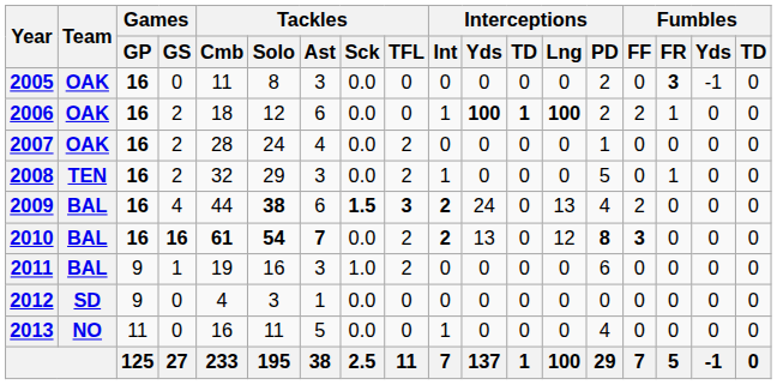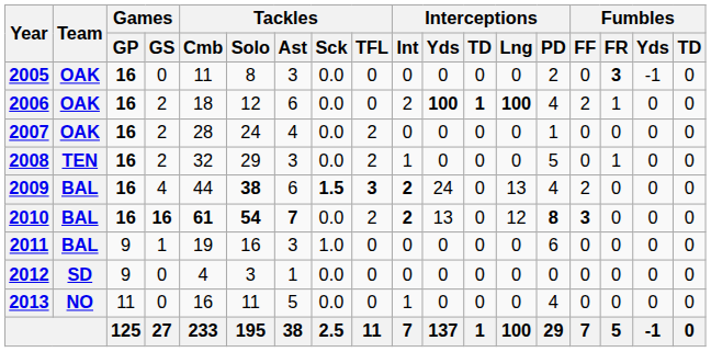 <table class="wikitable" style="text-align:center">
 <tr>
 <th rowspan="2">Year</th>
 <th rowspan="2">Team</th>
 <th colspan="2">Games</th>
 <th colspan="5">Tackles</th>
 <th colspan="5">Interceptions</th>
 <th colspan="4">Fumbles</th>
 </tr>
 <tr>
 <th>GP</th>
 <th>GS</th>
 <th>Cmb</th>
 <th>Solo</th>
 <th>Ast</th>
 <th>Sck</th>
 <th>TFL</th>
 <th>Int</th>
 <th>Yds</th>
 <th>TD</th>
 <th>Lng</th>
 <th>PD</th>
 <th>FF</th>
 <th>FR</th>
 <th>Yds</th>
 <th>TD</th>
 </tr>
 <tr>
 <th><a href='#'>2005</a></th>
 <th><a href='#'>OAK</a></th>
 <td><strong>16</strong></td>
 <td>0</td>
 <td>11</td>
 <td>8</td>
 <td>3</td>
 <td>0.0</td>
 <td>0</td>
 <td>0</td>
 <td>0</td>
 <td>0</td>
 <td>0</td>
 <td>2</td>
 <td>0</td>
 <td><strong>3</strong></td>
 <td>-1</td>
 <td>0</td>
 </tr>
 <tr>
 <th><a href='#'>2006</a></th>
 <th><a href='#'>OAK</a></th>
 <td><strong>16</strong></td>
 <td>2</td>
 <td>18</td>
 <td>12</td>
 <td>6</td>
 <td>0.0</td>
 <td>0</td>
-<td>1</td>
+<td>2</td>
 <td><strong>100</strong></td>
 <td><strong>1</strong></td>
 <td><strong>100</strong></td>
-<td>2</td>
+<td>4</td>
 <td>2</td>
 <td>1</td>
 <td>0</td>
 <td>0</td>
 </tr>
 <tr>
 <th><a href='#'>2007</a></th>
 <th><a href='#'>OAK</a></th>
 <td><strong>16</strong></td>
 <td>2</td>
 <td>28</td>
 <td>24</td>
 <td>4</td>
 <td>0.0</td>
 <td>2</td>
 <td>0</td>
 <td>0</td>
 <td>0</td>
 <td>0</td>
 <td>1</td>
 <td>0</td>
 <td>0</td>
 <td>0</td>
 <td>0</td>
 </tr>
 <tr>
 <th><a href='#'>2008</a></th>
 <th><a href='#'>TEN</a></th>
 <td><strong>16</strong></td>
 <td>2</td>
 <td>32</td>
 <td>29</td>
 <td>3</td>
 <td>0.0</td>
 <td>2</td>
 <td>1</td>
 <td>0</td>
 <td>0</td>
 <td>0</td>
 <td>5</td>
 <td>0</td>
 <td>1</td>
 <td>0</td>
 <td>0</td>
 </tr>
 <tr>
 <th><a href='#'>2009</a></th>
 <th><a href='#'>BAL</a></th>
 <td><strong>16</strong></td>
 <td>4</td>
 <td>44</td>
 <td><strong>38</strong></td>
 <td>6</td>
 <td><strong>1.5</strong></td>
 <td><strong>3</strong></td>
 <td><strong>2</strong></td>
 <td>24</td>
 <td>0</td>
 <td>13</td>
 <td>4</td>
 <td>2</td>
 <td>0</td>
 <td>0</td>
 <td>0</td>
 </tr>
 <tr>
 <th><a href='#'>2010</a></th>
 <th><a href='#'>BAL</a></th>
 <td><strong>16</strong></td>
 <td><strong>16</strong></td>
 <td><strong>61</strong></td>
 <td><strong>54</strong></td>
 <td><strong>7</strong></td>
 <td>0.0</td>
 <td>2</td>
 <td><strong>2</strong></td>
 <td>13</td>
 <td>0</td>
 <td>12</td>
 <td><strong>8</strong></td>
 <td><strong>3</strong></td>
 <td>0</td>
 <td>0</td>
 <td>0</td>
 </tr>
 <tr>
 <th><a href='#'>2011</a></th>
 <th><a href='#'>BAL</a></th>
 <td>9</td>
 <td>1</td>
 <td>19</td>
 <td>16</td>
 <td>3</td>
 <td>1.0</td>
-<td>2</td>
+<td>0</td>
 <td>0</td>
 <td>0</td>
 <td>0</td>
 <td>0</td>
 <td>6</td>
 <td>0</td>
 <td>0</td>
 <td>0</td>
 <td>0</td>
 </tr>
 <tr>
 <th><a href='#'>2012</a></th>
 <th><a href='#'>SD</a></th>
 <td>9</td>
 <td>0</td>
 <td>4</td>
 <td>3</td>
 <td>1</td>
 <td>0.0</td>
 <td>0</td>
 <td>0</td>
 <td>0</td>
 <td>0</td>
 <td>0</td>
 <td>0</td>
 <td>0</td>
 <td>0</td>
 <td>0</td>
 <td>0</td>
 </tr>
 <tr>
 <th><a href='#'>2013</a></th>
 <th><a href='#'>NO</a></th>
 <td>11</td>
 <td>0</td>
 <td>16</td>
 <td>11</td>
 <td>5</td>
 <td>0.0</td>
 <td>0</td>
 <td>1</td>
 <td>0</td>
 <td>0</td>
 <td>0</td>
 <td>4</td>
 <td>0</td>
 <td>0</td>
 <td>0</td>
 <td>0</td>
 </tr>
 <tr>
 <th colspan="2"></th>
 <th>125</th>
 <th>27</th>
 <th>233</th>
 <th>195</th>
 <th>38</th>
 <th>2.5</th>
 <th>11</th>
 <th>7</th>
 <th>137</th>
 <th>1</th>
 <th>100</th>
 <th>29</th>
 <th>7</th>
 <th>5</th>
 <th>-1</th>
 <th>0</th>
 </tr>
 </table>
